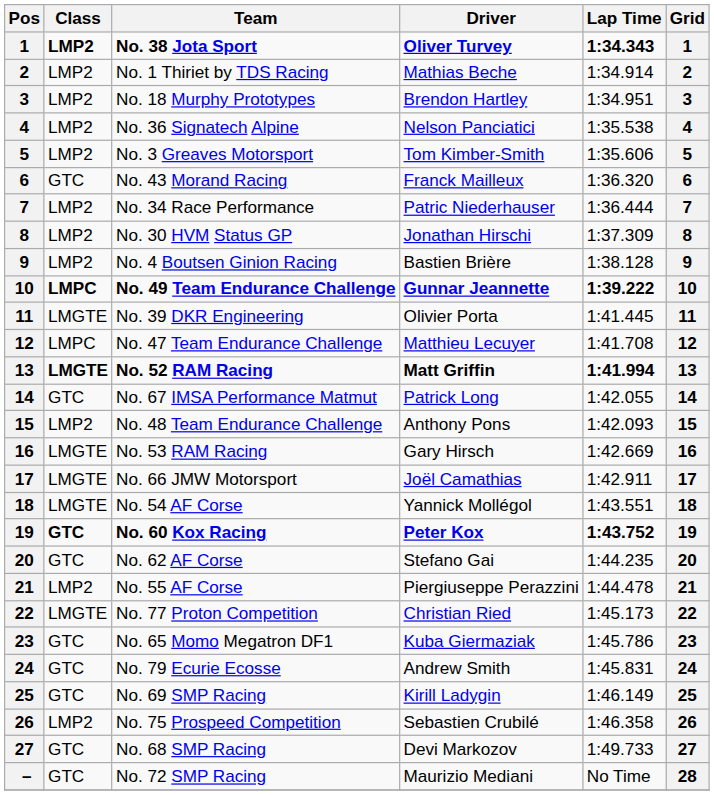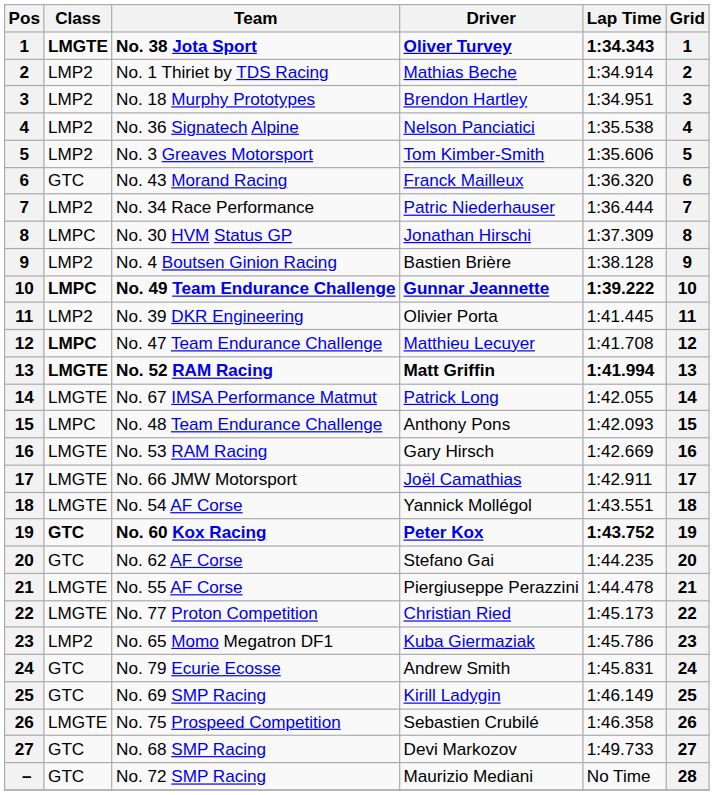 <table class="wikitable" style="font-size: 90%;">
 <tr>
 <th>Pos</th>
 <th>Class</th>
 <th>Team</th>
 <th>Driver</th>
 <th>Lap Time</th>
 <th>Grid</th>
 </tr>
 <tr style="font-weight:bold">
 <th>1</th>
-<td>LMP2</td>
+<td>LMGTE</td>
 <td>No. 38 <a href='#'>Jota Sport</a></td>
 <td><a href='#'>Oliver Turvey</a></td>
 <td>1:34.343</td>
 <th>1</th>
 </tr>
 <tr>
 <th>2</th>
 <td>LMP2</td>
 <td>No. 1 Thiriet by <a href='#'>TDS Racing</a></td>
 <td><a href='#'>Mathias Beche</a></td>
 <td>1:34.914</td>
 <th>2</th>
 </tr>
 <tr>
 <th>3</th>
 <td>LMP2</td>
 <td>No. 18 <a href='#'>Murphy Prototypes</a></td>
 <td><a href='#'>Brendon Hartley</a></td>
 <td>1:34.951</td>
 <th>3</th>
 </tr>
 <tr>
 <th>4</th>
 <td>LMP2</td>
 <td>No. 36 <a href='#'>Signatech</a> <a href='#'>Alpine</a></td>
 <td><a href='#'>Nelson Panciatici</a></td>
 <td>1:35.538</td>
 <th>4</th>
 </tr>
 <tr>
 <th>5</th>
 <td>LMP2</td>
 <td>No. 3 <a href='#'>Greaves Motorsport</a></td>
 <td><a href='#'>Tom Kimber-Smith</a></td>
 <td>1:35.606</td>
 <th>5</th>
 </tr>
 <tr>
 <th>6</th>
 <td>GTC</td>
 <td>No. 43 <a href='#'>Morand Racing</a></td>
 <td><a href='#'>Franck Mailleux</a></td>
 <td>1:36.320</td>
 <th>6</th>
 </tr>
 <tr>
 <th>7</th>
 <td>LMP2</td>
 <td>No. 34 Race Performance</td>
 <td><a href='#'>Patric Niederhauser</a></td>
 <td>1:36.444</td>
 <th>7</th>
 </tr>
 <tr>
 <th>8</th>
-<td>LMP2</td>
+<td>LMPC</td>
 <td>No. 30 <a href='#'>HVM</a> <a href='#'>Status GP</a></td>
 <td><a href='#'>Jonathan Hirschi</a></td>
 <td>1:37.309</td>
 <th>8</th>
 </tr>
 <tr>
 <th>9</th>
 <td>LMP2</td>
 <td>No. 4 <a href='#'>Boutsen Ginion Racing</a></td>
 <td>Bastien Brière</td>
 <td>1:38.128</td>
 <th>9</th>
 </tr>
 <tr style="font-weight:bold">
 <th>10</th>
 <td>LMPC</td>
 <td>No. 49 <a href='#'>Team Endurance Challenge</a></td>
 <td><a href='#'>Gunnar Jeannette</a></td>
 <td>1:39.222</td>
 <th>10</th>
 </tr>
 <tr>
 <th>11</th>
-<td>LMGTE</td>
+<td>LMP2</td>
 <td>No. 39 <a href='#'>DKR Engineering</a></td>
 <td>Olivier Porta</td>
 <td>1:41.445</td>
 <th>11</th>
 </tr>
 <tr>
 <th>12</th>
-<td>LMPC</td>
+<td><strong>LMPC</strong></td>
 <td>No. 47 <a href='#'>Team Endurance Challenge</a></td>
 <td><a href='#'>Matthieu Lecuyer</a></td>
 <td>1:41.708</td>
 <th>12</th>
 </tr>
 <tr style="font-weight:bold">
 <th>13</th>
 <td>LMGTE</td>
 <td>No. 52 <a href='#'>RAM Racing</a></td>
 <td>Matt Griffin</td>
 <td>1:41.994</td>
 <th>13</th>
 </tr>
 <tr>
 <th>14</th>
-<td>GTC</td>
+<td>LMGTE</td>
 <td>No. 67 <a href='#'>IMSA Performance Matmut</a></td>
 <td><a href='#'>Patrick Long</a></td>
 <td>1:42.055</td>
 <th>14</th>
 </tr>
 <tr>
 <th>15</th>
-<td>LMP2</td>
+<td>LMPC</td>
 <td>No. 48 <a href='#'>Team Endurance Challenge</a></td>
 <td>Anthony Pons</td>
 <td>1:42.093</td>
 <th>15</th>
 </tr>
 <tr>
 <th>16</th>
 <td>LMGTE</td>
 <td>No. 53 <a href='#'>RAM Racing</a></td>
 <td>Gary Hirsch</td>
 <td>1:42.669</td>
 <th>16</th>
 </tr>
 <tr>
 <th>17</th>
 <td>LMGTE</td>
 <td>No. 66 JMW Motorsport</td>
 <td><a href='#'>Joël Camathias</a></td>
 <td>1:42.911</td>
 <th>17</th>
 </tr>
 <tr>
 <th>18</th>
 <td>LMGTE</td>
 <td>No. 54 <a href='#'>AF Corse</a></td>
 <td>Yannick Mollégol</td>
 <td>1:43.551</td>
 <th>18</th>
 </tr>
 <tr style="font-weight:bold">
 <th>19</th>
 <td>GTC</td>
 <td>No. 60 <a href='#'>Kox Racing</a></td>
 <td><a href='#'>Peter Kox</a></td>
 <td>1:43.752</td>
 <th>19</th>
 </tr>
 <tr>
 <th>20</th>
 <td>GTC</td>
 <td>No. 62 <a href='#'>AF Corse</a></td>
 <td>Stefano Gai</td>
 <td>1:44.235</td>
 <th>20</th>
 </tr>
 <tr>
 <th>21</th>
-<td>LMP2</td>
+<td>LMGTE</td>
 <td>No. 55 <a href='#'>AF Corse</a></td>
 <td>Piergiuseppe Perazzini</td>
 <td>1:44.478</td>
 <th>21</th>
 </tr>
 <tr>
 <th>22</th>
 <td>LMGTE</td>
 <td>No. 77 <a href='#'>Proton Competition</a></td>
 <td><a href='#'>Christian Ried</a></td>
 <td>1:45.173</td>
 <th>22</th>
 </tr>
 <tr>
 <th>23</th>
-<td>GTC</td>
+<td>LMP2</td>
 <td>No. 65 <a href='#'>Momo</a> Megatron DF1</td>
 <td><a href='#'>Kuba Giermaziak</a></td>
 <td>1:45.786</td>
 <th>23</th>
 </tr>
 <tr>
 <th>24</th>
 <td>GTC</td>
 <td>No. 79 <a href='#'>Ecurie Ecosse</a></td>
 <td>Andrew Smith</td>
 <td>1:45.831</td>
 <th>24</th>
 </tr>
 <tr>
 <th>25</th>
 <td>GTC</td>
 <td>No. 69 <a href='#'>SMP Racing</a></td>
 <td><a href='#'>Kirill Ladygin</a></td>
 <td>1:46.149</td>
 <th>25</th>
 </tr>
 <tr>
 <th>26</th>
-<td>LMP2</td>
+<td>LMGTE</td>
 <td>No. 75 <a href='#'>Prospeed Competition</a></td>
 <td>Sebastien Crubilé</td>
 <td>1:46.358</td>
 <th>26</th>
 </tr>
 <tr>
 <th>27</th>
 <td>GTC</td>
 <td>No. 68 <a href='#'>SMP Racing</a></td>
 <td>Devi Markozov</td>
 <td>1:49.733</td>
 <th>27</th>
 </tr>
 <tr>
 <th> –</th>
 <td>GTC</td>
 <td>No. 72 <a href='#'>SMP Racing</a></td>
 <td>Maurizio Mediani</td>
 <td>No Time</td>
 <th>28</th>
 </tr>
 <tr>
 </tr>
 </table>
